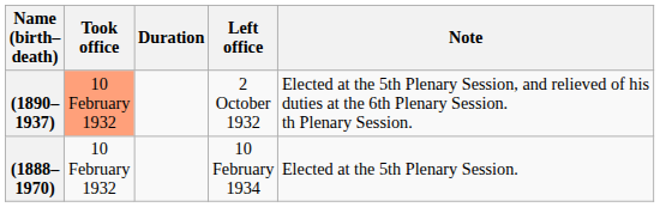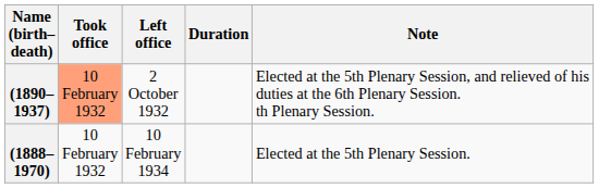 <table class="wikitable plainrowheaders sortable" style="text-align:center;" border="1">
 <tr>
 <th scope="col">Name<br>(birth–death)</th>
 <th scope="col">Took office</th>
+<th scope="col">Left office</th>
 <th scope="col">Duration</th>
-<th scope="col">Left office</th>
 <th scope="col" style="width:30em;">Note</th>
 </tr>
 <tr>
 <th scope="row"><br>(1890–1937)</th>
 <td style="background: lightsalmon;">10 February 1932</td>
+<td>2 October 1932</td>
 <td></td>
-<td>2 October 1932</td>
 <td align="left">Elected at the 5th Plenary Session, and relieved of his duties at the 6th Plenary Session.<br>th Plenary Session.</td>
 </tr>
 <tr>
 <th scope="row"><br>(1888–1970)</th>
 <td>10 February 1932</td>
+<td>10 February 1934</td>
 <td></td>
-<td>10 February 1934</td>
 <td align="left">Elected at the 5th Plenary Session.</td>
 </tr>
 </table>
